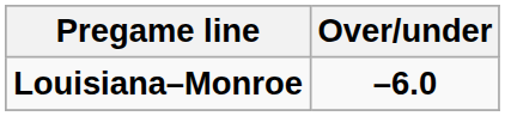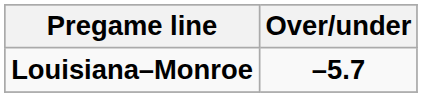 <table class="wikitable" style="margin-right: auto; margin-right: auto; border: none;">
 <tr align="center">
 <th style=>Pregame line</th>
 <th style=>Over/under</th>
 </tr>
 <tr align="center">
 <td><strong>Louisiana–Monroe</strong></td>
-<td><strong>–6.0</strong></td>
+<td><strong>–5.7</strong></td>
 </tr>
 </table>
